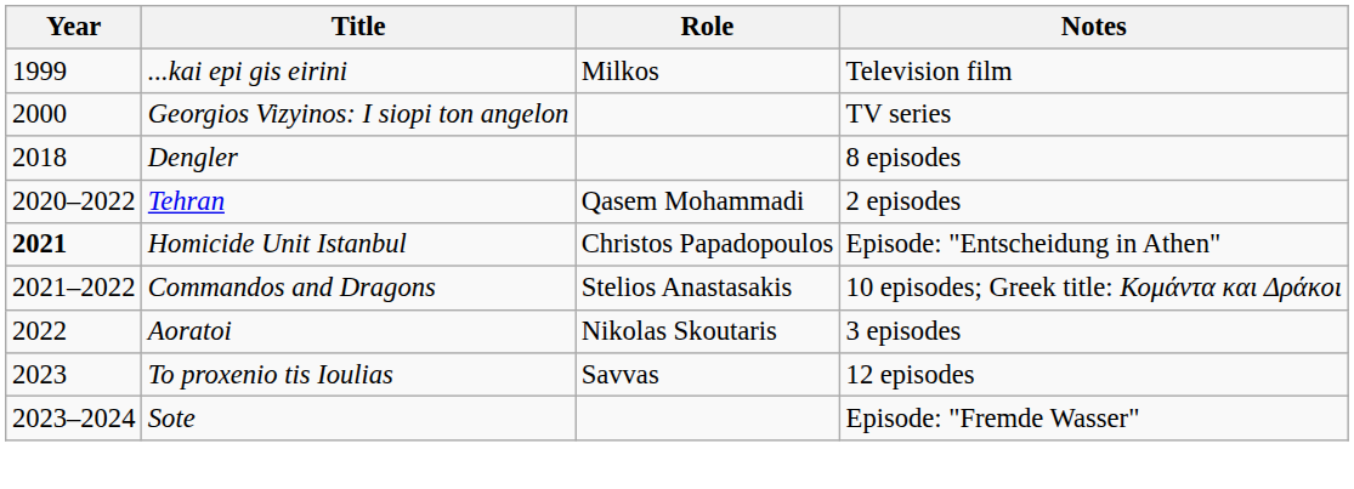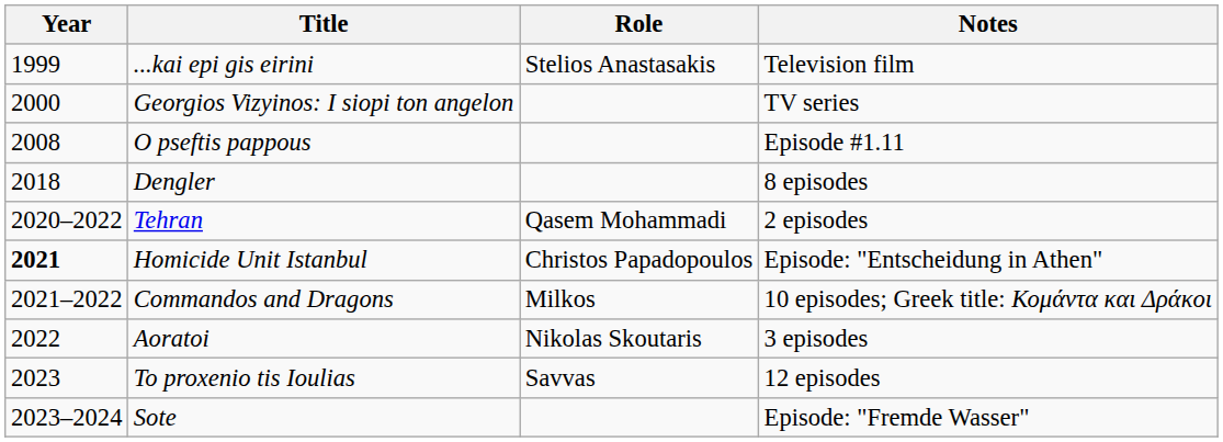 <table class="wikitable">
 <tr>
 <th>Year</th>
 <th>Title</th>
 <th>Role</th>
 <th>Notes</th>
 </tr>
 <tr>
 <td>1999</td>
 <td><em>...kai epi gis eirini</em></td>
-<td>Milkos</td>
+<td>Stelios Anastasakis</td>
 <td>Television film</td>
 </tr>
 <tr>
 <td>2000</td>
 <td><em>Georgios Vizyinos: I siopi ton angelon</em></td>
 <td></td>
 <td>TV series</td>
+</tr>
+<tr>
+<td>2008</td>
+<td><em>O pseftis pappous</em></td>
+<td></td>
+<td>Episode #1.11</td>
 </tr>
 <tr>
 <td>2018</td>
 <td><em>Dengler</em></td>
 <td></td>
 <td>8 episodes</td>
 </tr>
 <tr>
 <td>2020–2022</td>
 <td><em><a href='#'>Tehran</a></em></td>
 <td>Qasem Mohammadi</td>
 <td>2 episodes</td>
 </tr>
 <tr>
 <td><strong>2021</strong></td>
 <td><em>Homicide Unit Istanbul</em></td>
 <td>Christos Papadopoulos</td>
 <td>Episode: "Entscheidung in Athen"</td>
 </tr>
 <tr>
 <td>2021–2022</td>
 <td><em>Commandos and Dragons</em></td>
-<td>Stelios Anastasakis</td>
+<td>Milkos</td>
 <td>10 episodes; Greek title: <em>Κομάντα και Δράκοι</em></td>
 </tr>
 <tr>
 <td>2022</td>
 <td><em>Aoratoi</em></td>
 <td>Nikolas Skoutaris</td>
 <td>3 episodes</td>
 </tr>
 <tr>
 <td>2023</td>
 <td><em>To proxenio tis Ioulias</em></td>
 <td>Savvas</td>
 <td>12 episodes</td>
 </tr>
 <tr>
 <td>2023–2024</td>
 <td><em>Sote</em></td>
 <td></td>
 <td>Episode: "Fremde Wasser"</td>
 </tr>
 </table>
